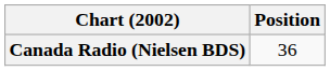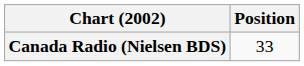 <table class="wikitable plainrowheaders" style="text-align:center">
 <tr>
 <th>Chart (2002)</th>
 <th>Position</th>
 </tr>
 <tr>
 <th scope="row">Canada Radio (Nielsen BDS)</th>
-<td>36</td>
+<td>33</td>
 </tr>
 </table>
